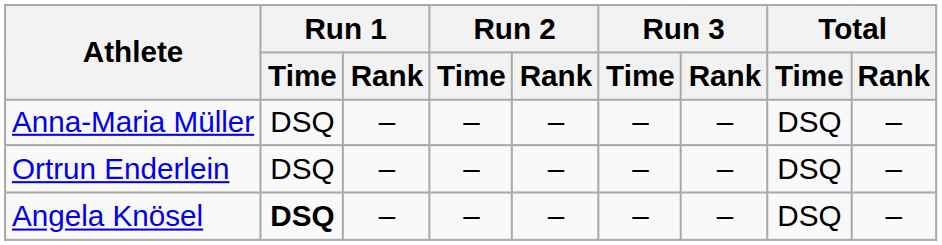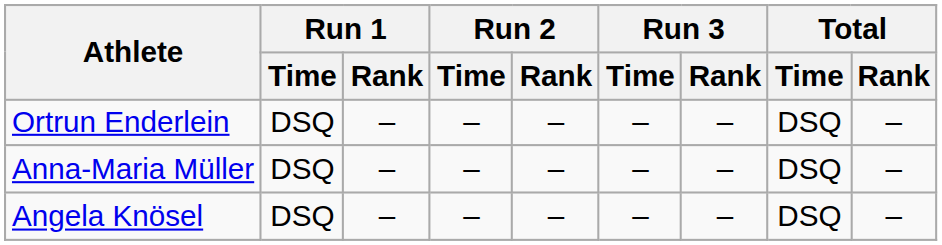 <table class="wikitable" border="1" style="font-size:90%">
 <tr>
 <th rowspan="2">Athlete</th>
 <th colspan="2">Run 1</th>
 <th colspan="2">Run 2</th>
 <th colspan="2">Run 3</th>
 <th colspan="2">Total</th>
 </tr>
 <tr>
 <th>Time</th>
 <th>Rank</th>
 <th>Time</th>
 <th>Rank</th>
 <th>Time</th>
 <th>Rank</th>
 <th>Time</th>
 <th>Rank</th>
 </tr>
 <tr>
+<td><a href='#'>Ortrun Enderlein</a></td>
+<td align="center">DSQ</td>
+<td align="center">–</td>
+<td align="center">–</td>
+<td align="center">–</td>
+<td align="center">–</td>
+<td align="center">–</td>
+<td align="center">DSQ</td>
+<td align="center">–</td>
+</tr>
+<tr>
 <td><a href='#'>Anna-Maria Müller</a></td>
 <td align="center">DSQ</td>
 <td align="center">–</td>
 <td align="center">–</td>
 <td align="center">–</td>
 <td align="center">–</td>
 <td align="center">–</td>
 <td align="center">DSQ</td>
 <td align="center">–</td>
 </tr>
 <tr>
-<td><a href='#'>Ortrun Enderlein</a></td>
+<td><a href='#'>Angela Knösel</a></td>
 <td align="center">DSQ</td>
 <td align="center">–</td>
 <td align="center">–</td>
 <td align="center">–</td>
 <td align="center">–</td>
 <td align="center">–</td>
 <td align="center">DSQ</td>
 <td align="center">–</td>
 </tr>
-<tr>
-<td><a href='#'>Angela Knösel</a></td>
-<td align="center"><strong>DSQ</strong></td>
-<td align="center">–</td>
-<td align="center">–</td>
-<td align="center">–</td>
-<td align="center">–</td>
-<td align="center">–</td>
-<td align="center">DSQ</td>
-<td align="center">–</td>
-</tr>
 </table>
